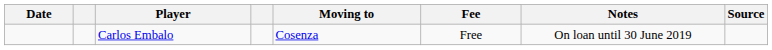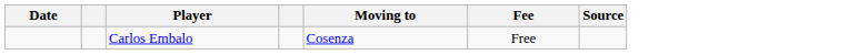 <table class="wikitable sortable">
 <tr>
 <th style="width:80px;">Date</th>
 <th style="width:20px;"></th>
 <th style="width:190px;">Player</th>
 <th style="width:20px;"></th>
 <th style="width:180px;">Moving to</th>
 <th style="width:120px;" class="unsortable">Fee</th>
-<th style="width:250px;" class="unsortable">Notes</th>
 <th style="width:20px;">Source</th>
 </tr>
 <tr>
 <td></td>
 <td align="center"></td>
 <td> <a href='#'>Carlos Embalo</a></td>
 <td align="center"></td>
 <td> <a href='#'>Cosenza</a></td>
 <td align="center">Free</td>
-<td align="center">On loan until 30 June 2019</td>
 <td><small></small></td>
 </tr>
 </table>
